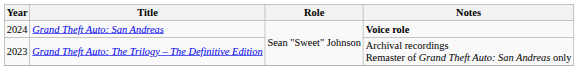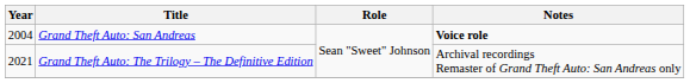 <table class="wikitable plainrowheaders sortable" style="margin-right: 0;">
 <tr>
 <th>Year</th>
 <th>Title</th>
 <th>Role</th>
 <th>Notes</th>
 </tr>
 <tr>
-<td>2024</td>
+<td>2004</td>
 <td><em><a href='#'>Grand Theft Auto: San Andreas</a></em></td>
 <td rowspan="2">Sean "Sweet" Johnson</td>
 <td><strong>Voice role</strong></td>
 </tr>
 <tr>
-<td>2023</td>
+<td>2021</td>
 <td><em><a href='#'>Grand Theft Auto: The Trilogy – The Definitive Edition</a></em></td>
 <td>Archival recordings<br>Remaster of <em>Grand Theft Auto: San Andreas</em> only</td>
 </tr>
 <tr>
 </tr>
 </table>
